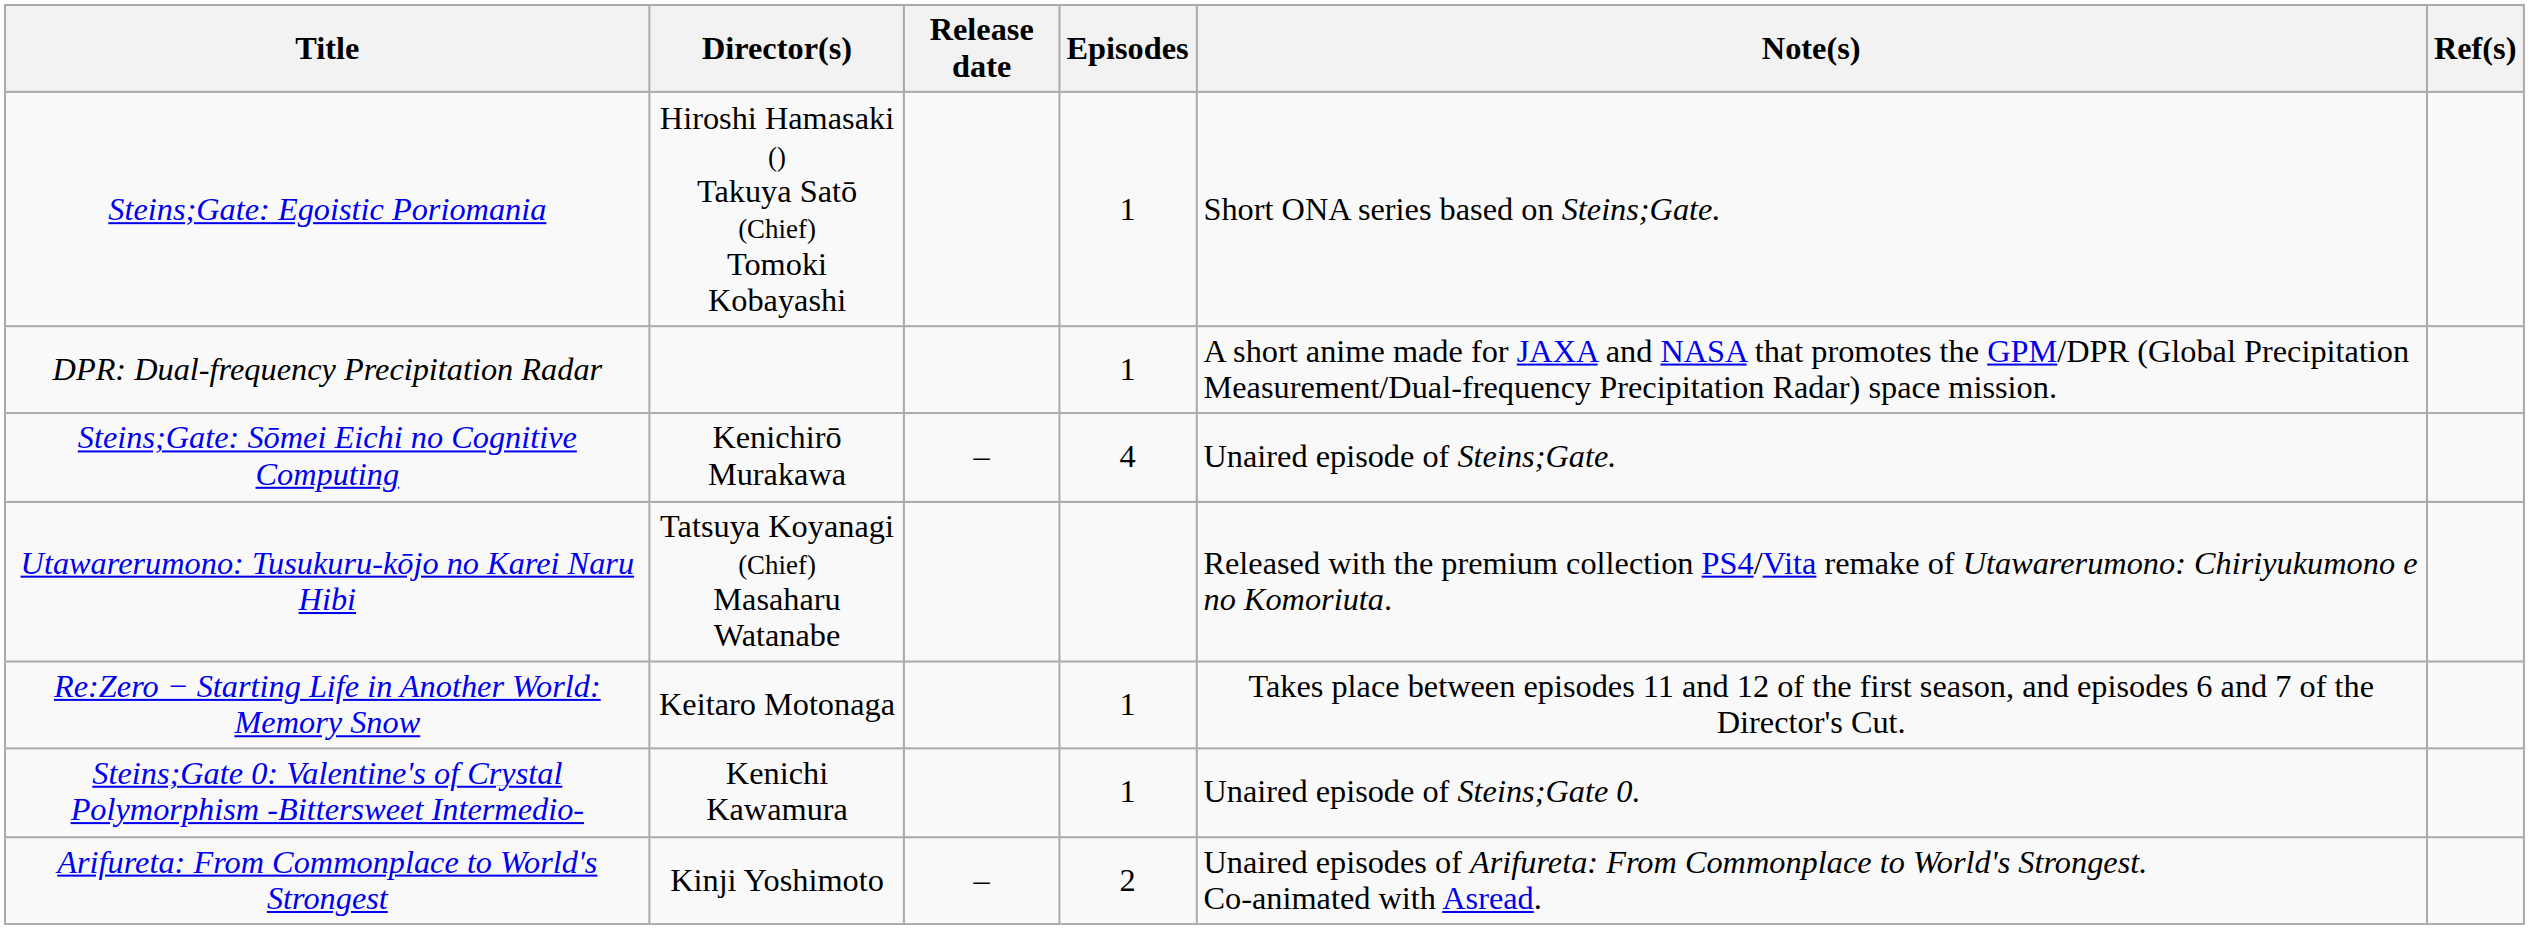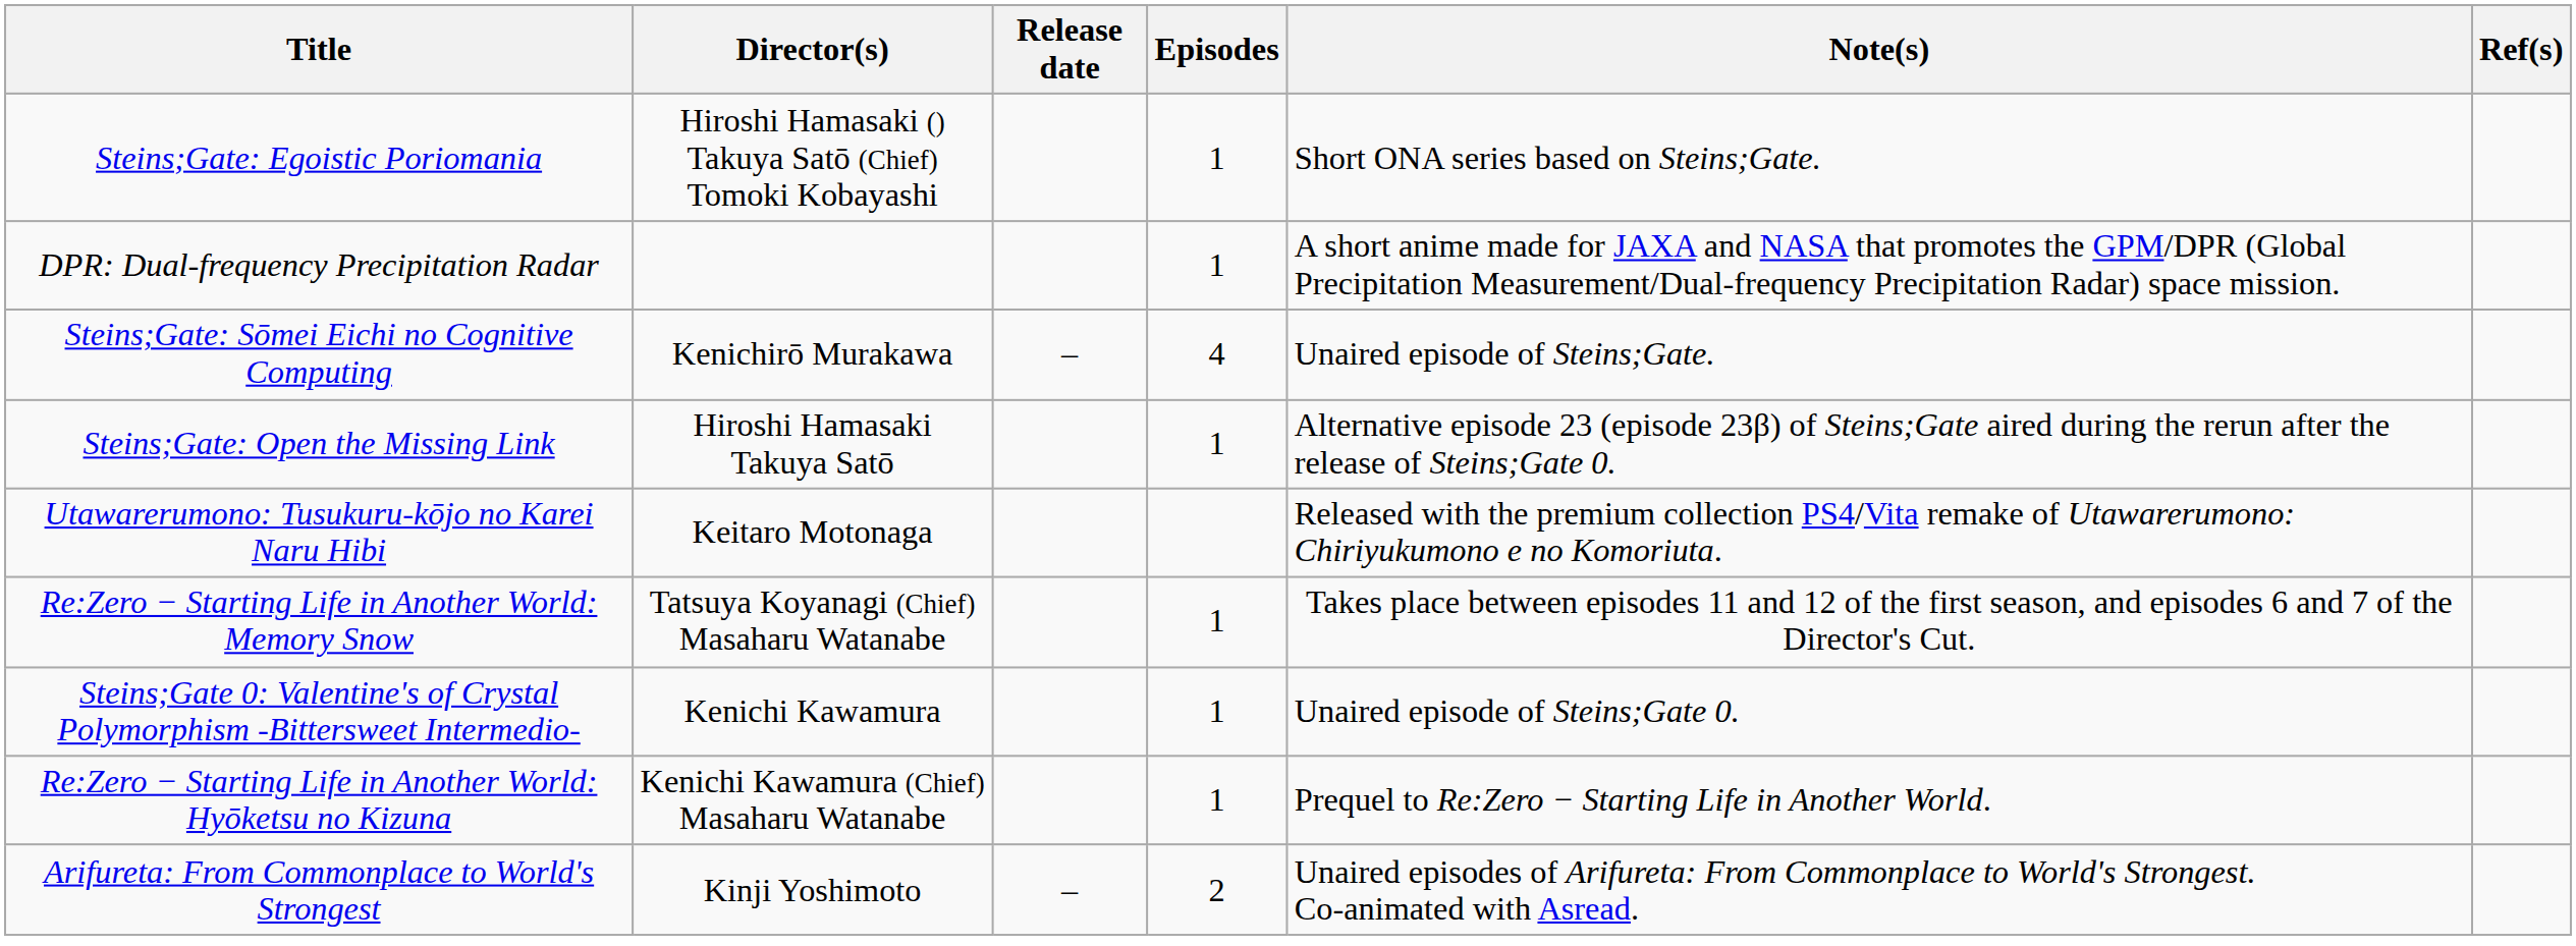 <table class="wikitable sortable" style="text-align:center; margin=auto; ">
 <tr>
 <th scope="col">Title</th>
 <th scope="col">Director(s)</th>
 <th scope="col">Release date</th>
 <th scope="col" class="unsortable">Episodes</th>
 <th scope="col" class="unsortable">Note(s)</th>
 <th scope="col" class="unsortable">Ref(s)</th>
 </tr>
 <tr>
 <td><em><a href='#'>Steins;Gate: Egoistic Poriomania</a></em></td>
 <td>Hiroshi Hamasaki <small>()</small><br> Takuya Satō <small>(Chief)</small><br> Tomoki Kobayashi</td>
 <td></td>
 <td>1</td>
 <td style="text-align:left;">Short ONA series based on <em>Steins;Gate.</em></td>
 <td></td>
 </tr>
 <tr>
 <td><em>DPR: Dual-frequency Precipitation Radar</em></td>
 <td></td>
 <td></td>
 <td>1</td>
 <td style="text-align:left;">A short anime made for <a href='#'>JAXA</a> and <a href='#'>NASA</a> that promotes the <a href='#'>GPM</a>/DPR (Global Precipitation Measurement/Dual-frequency Precipitation Radar) space mission.</td>
 <td></td>
 </tr>
 <tr>
 <td><em><a href='#'>Steins;Gate: Sōmei Eichi no Cognitive Computing</a></em></td>
 <td>Kenichirō Murakawa</td>
 <td> – </td>
 <td>4</td>
 <td style="text-align:left;">Unaired episode of <em>Steins;Gate.</em></td>
 <td></td>
 </tr>
 <tr>
+<td><em><a href='#'>Steins;Gate: Open the Missing Link</a></em></td>
+<td>Hiroshi Hamasaki <br> Takuya Satō</td>
+<td></td>
+<td>1</td>
+<td style="text-align:left;">Alternative episode 23 (episode 23β) of <em>Steins;Gate</em> aired during the rerun after the release of <em>Steins;Gate 0.</em></td>
+<td></td>
+</tr>
+<tr>
 <td><em><a href='#'>Utawarerumono: Tusukuru-kōjo no Karei Naru Hibi</a></em></td>
-<td>Tatsuya Koyanagi <small>(Chief)</small><br>Masaharu Watanabe</td>
+<td>Keitaro Motonaga</td>
 <td></td>
 <td></td>
 <td style="text-align:left;">Released with the premium collection <a href='#'>PS4</a>/<a href='#'>Vita</a> remake of <em>Utawarerumono: Chiriyukumono e no Komoriuta</em>.</td>
 <td></td>
 </tr>
 <tr>
 <td><em><a href='#'>Re:Zero − Starting Life in Another World: Memory Snow</a></em></td>
-<td>Keitaro Motonaga</td>
+<td>Tatsuya Koyanagi <small>(Chief)</small><br>Masaharu Watanabe</td>
 <td></td>
 <td>1</td>
 <td>Takes place between episodes 11 and 12 of the first season, and episodes 6 and 7 of the Director's Cut.</td>
 <td></td>
 </tr>
 <tr>
 <td><em><a href='#'>Steins;Gate 0: Valentine's of Crystal Polymorphism -Bittersweet Intermedio-</a></em></td>
 <td>Kenichi Kawamura</td>
 <td></td>
 <td>1</td>
 <td style="text-align:left;">Unaired episode of <em>Steins;Gate 0.</em></td>
 <td></td>
 </tr>
 <tr>
+<td><em><a href='#'>Re:Zero − Starting Life in Another World: Hyōketsu no Kizuna</a></em></td>
+<td nowrap>Kenichi Kawamura <small>(Chief)</small><br>Masaharu Watanabe</td>
+<td></td>
+<td>1</td>
+<td style="text-align:left;">Prequel to <em>Re:Zero − Starting Life in Another World</em>.</td>
+<td></td>
+</tr>
+<tr>
 <td><em><a href='#'>Arifureta: From Commonplace to World's Strongest</a></em></td>
 <td>Kinji Yoshimoto</td>
 <td> – </td>
 <td>2</td>
 <td style="text-align:left;">Unaired episodes of <em>Arifureta: From Commonplace to World's Strongest.</em><br>Co-animated with <a href='#'>Asread</a>.</td>
 <td></td>
 </tr>
 </table>
